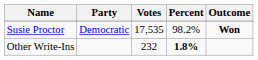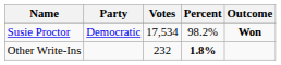 <table class=wikitable style="text-align:center">
 <tr>
 <th>Name</th>
 <th>Party</th>
 <th>Votes</th>
 <th>Percent</th>
 <th>Outcome</th>
 </tr>
 <tr>
 </tr>
 <tr>
 <td align=left><a href='#'>Susie Proctor</a></td>
 <td><a href='#'>Democratic</a></td>
-<td>17,535</td>
+<td>17,534</td>
 <td>98.2%</td>
 <td><strong>Won</strong></td>
 </tr>
 <tr>
 <td align=left>Other Write-Ins</td>
 <td></td>
 <td>232</td>
 <td><strong>1.8%</strong></td>
 <td></td>
 </tr>
 </table>
